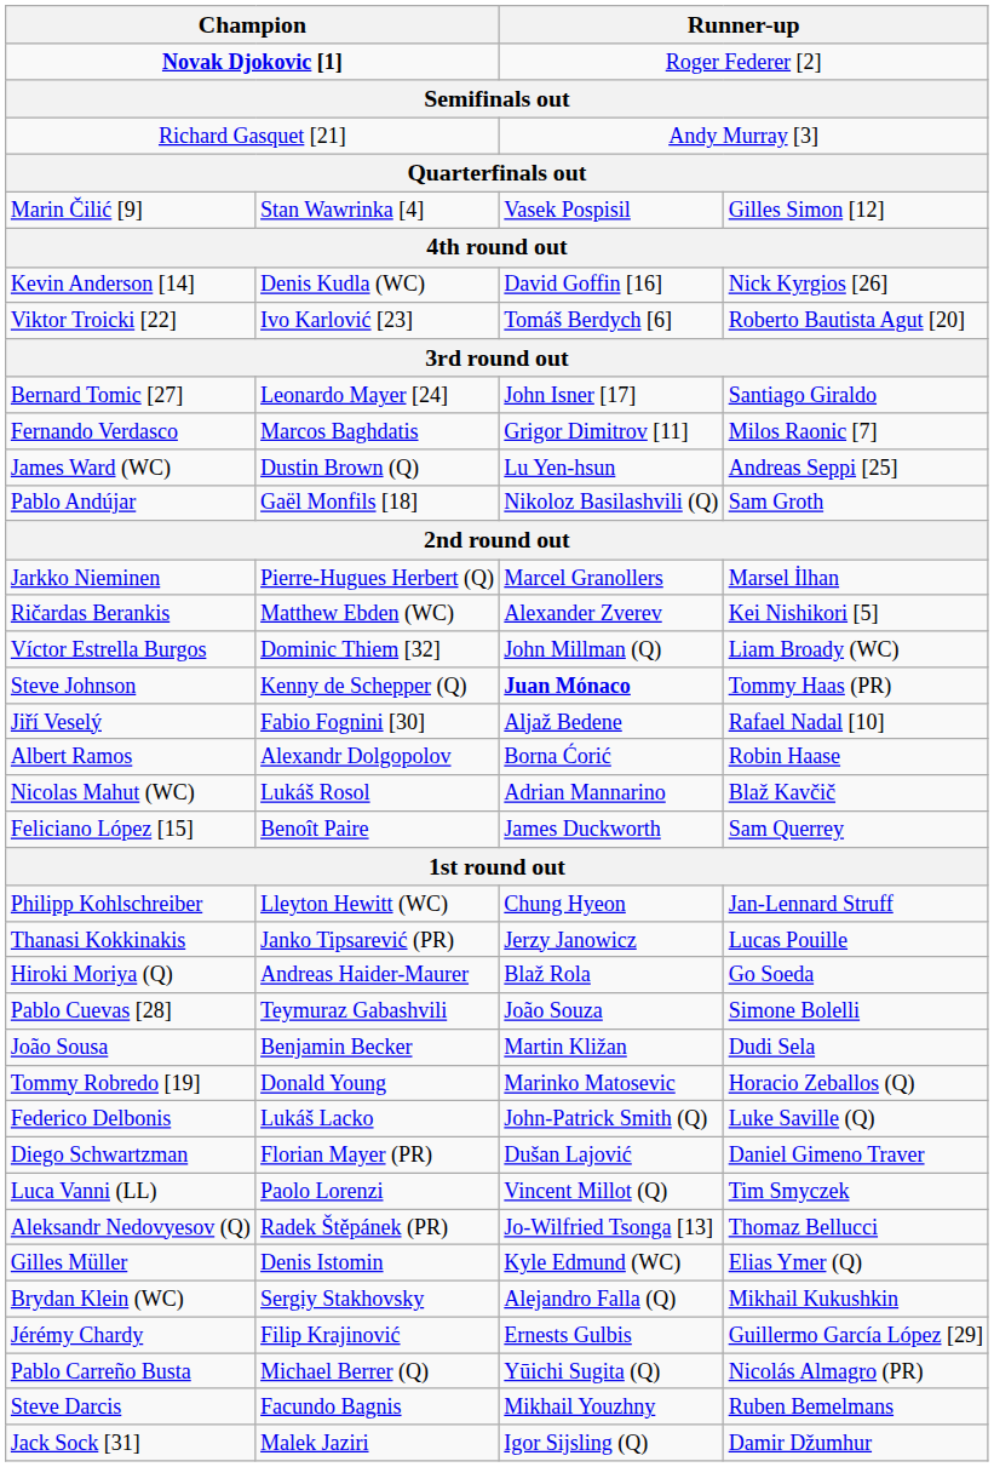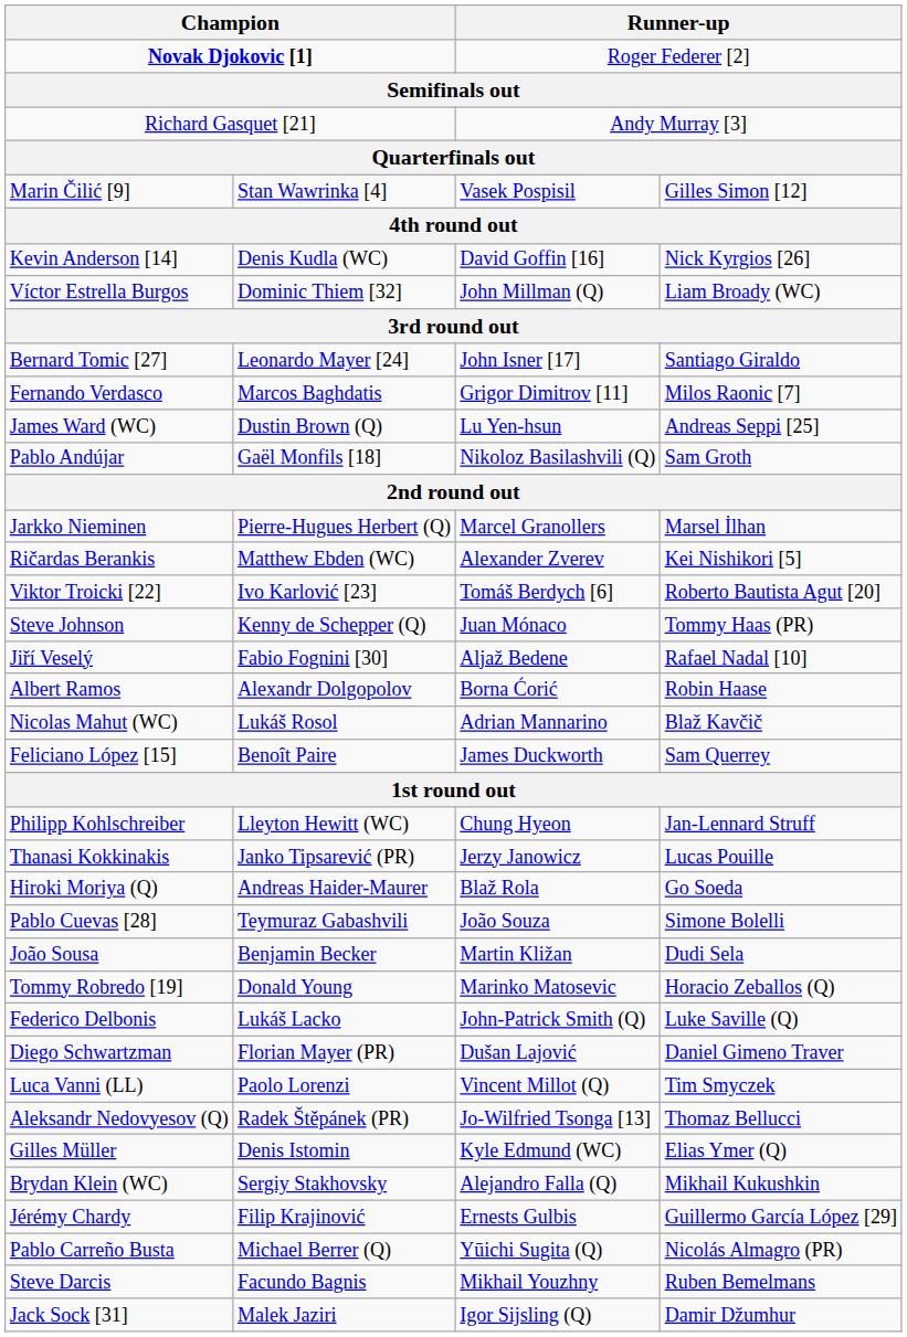 <table class="wikitable collapsible collapsed" style="font-size:90%">
 <tr style="font-size:110%">
 <th colspan="2"><strong>Champion</strong></th>
 <th colspan="2">Runner-up</th>
 </tr>
 <tr style="text-align:center;">
 <td colspan="2"> <strong><a href='#'>Novak Djokovic</a> [1]</strong></td>
 <td colspan="2"> <a href='#'>Roger Federer</a> [2]</td>
 </tr>
 <tr style="font-size:110%">
 <th colspan="4">Semifinals out</th>
 </tr>
 <tr style="text-align:center;">
 <td colspan="2"> <a href='#'>Richard Gasquet</a> [21]</td>
 <td colspan="2"> <a href='#'>Andy Murray</a> [3]</td>
 </tr>
 <tr style="font-size:110%">
 <th colspan="4">Quarterfinals out</th>
 </tr>
 <tr>
 <td> <a href='#'>Marin Čilić</a> [9]</td>
 <td> <a href='#'>Stan Wawrinka</a> [4]</td>
 <td> <a href='#'>Vasek Pospisil</a></td>
 <td> <a href='#'>Gilles Simon</a> [12]</td>
 </tr>
 <tr style="font-size:110%">
 <th colspan="4">4th round out</th>
 </tr>
 <tr>
 <td> <a href='#'>Kevin Anderson</a> [14]</td>
 <td> <a href='#'>Denis Kudla</a> (WC)</td>
 <td> <a href='#'>David Goffin</a> [16]</td>
 <td> <a href='#'>Nick Kyrgios</a> [26]</td>
 </tr>
 <tr>
-<td> <a href='#'>Viktor Troicki</a> [22]</td>
-<td> <a href='#'>Ivo Karlović</a> [23]</td>
-<td> <a href='#'>Tomáš Berdych</a> [6]</td>
-<td> <a href='#'>Roberto Bautista Agut</a> [20]</td>
+<td> <a href='#'>Víctor Estrella Burgos</a></td>
+<td> <a href='#'>Dominic Thiem</a> [32]</td>
+<td> <a href='#'>John Millman</a> (Q)</td>
+<td> <a href='#'>Liam Broady</a> (WC)</td>
 </tr>
 <tr style="font-size:110%">
 <th colspan="4">3rd round out</th>
 </tr>
 <tr>
 <td> <a href='#'>Bernard Tomic</a> [27]</td>
 <td> <a href='#'>Leonardo Mayer</a> [24]</td>
 <td> <a href='#'>John Isner</a> [17]</td>
 <td> <a href='#'>Santiago Giraldo</a></td>
 </tr>
 <tr>
 <td> <a href='#'>Fernando Verdasco</a></td>
 <td> <a href='#'>Marcos Baghdatis</a></td>
 <td> <a href='#'>Grigor Dimitrov</a> [11]</td>
 <td> <a href='#'>Milos Raonic</a> [7]</td>
 </tr>
 <tr>
 <td> <a href='#'>James Ward</a> (WC)</td>
 <td> <a href='#'>Dustin Brown</a> (Q)</td>
 <td> <a href='#'>Lu Yen-hsun</a></td>
 <td> <a href='#'>Andreas Seppi</a> [25]</td>
 </tr>
 <tr>
 <td> <a href='#'>Pablo Andújar</a></td>
 <td> <a href='#'>Gaël Monfils</a> [18]</td>
 <td> <a href='#'>Nikoloz Basilashvili</a> (Q)</td>
 <td> <a href='#'>Sam Groth</a></td>
 </tr>
 <tr style="font-size:110%">
 <th colspan="4">2nd round out</th>
 </tr>
 <tr>
 <td> <a href='#'>Jarkko Nieminen</a></td>
 <td> <a href='#'>Pierre-Hugues Herbert</a> (Q)</td>
 <td> <a href='#'>Marcel Granollers</a></td>
 <td> <a href='#'>Marsel İlhan</a></td>
 </tr>
 <tr>
 <td> <a href='#'>Ričardas Berankis</a></td>
 <td> <a href='#'>Matthew Ebden</a> (WC)</td>
 <td> <a href='#'>Alexander Zverev</a></td>
 <td> <a href='#'>Kei Nishikori</a> [5]</td>
 </tr>
 <tr>
-<td> <a href='#'>Víctor Estrella Burgos</a></td>
-<td> <a href='#'>Dominic Thiem</a> [32]</td>
-<td> <a href='#'>John Millman</a> (Q)</td>
-<td> <a href='#'>Liam Broady</a> (WC)</td>
+<td> <a href='#'>Viktor Troicki</a> [22]</td>
+<td> <a href='#'>Ivo Karlović</a> [23]</td>
+<td> <a href='#'>Tomáš Berdych</a> [6]</td>
+<td> <a href='#'>Roberto Bautista Agut</a> [20]</td>
 </tr>
 <tr>
 <td> <a href='#'>Steve Johnson</a></td>
 <td> <a href='#'>Kenny de Schepper</a> (Q)</td>
-<td><strong> <a href='#'>Juan Mónaco</a></strong></td>
+<td> <a href='#'>Juan Mónaco</a></td>
 <td> <a href='#'>Tommy Haas</a> (PR)</td>
 </tr>
 <tr>
 <td> <a href='#'>Jiří Veselý</a></td>
 <td> <a href='#'>Fabio Fognini</a> [30]</td>
 <td> <a href='#'>Aljaž Bedene</a></td>
 <td> <a href='#'>Rafael Nadal</a> [10]</td>
 </tr>
 <tr>
 <td> <a href='#'>Albert Ramos</a></td>
 <td> <a href='#'>Alexandr Dolgopolov</a></td>
 <td> <a href='#'>Borna Ćorić</a></td>
 <td> <a href='#'>Robin Haase</a></td>
 </tr>
 <tr>
 <td> <a href='#'>Nicolas Mahut</a> (WC)</td>
 <td> <a href='#'>Lukáš Rosol</a></td>
 <td> <a href='#'>Adrian Mannarino</a></td>
 <td> <a href='#'>Blaž Kavčič</a></td>
 </tr>
 <tr>
 <td> <a href='#'>Feliciano López</a> [15]</td>
 <td> <a href='#'>Benoît Paire</a></td>
 <td> <a href='#'>James Duckworth</a></td>
 <td> <a href='#'>Sam Querrey</a></td>
 </tr>
 <tr style="font-size:110%">
 <th colspan="4">1st round out</th>
 </tr>
 <tr>
 <td> <a href='#'>Philipp Kohlschreiber</a></td>
 <td> <a href='#'>Lleyton Hewitt</a> (WC)</td>
 <td> <a href='#'>Chung Hyeon</a></td>
 <td> <a href='#'>Jan-Lennard Struff</a></td>
 </tr>
 <tr>
 <td> <a href='#'>Thanasi Kokkinakis</a></td>
 <td> <a href='#'>Janko Tipsarević</a> (PR)</td>
 <td> <a href='#'>Jerzy Janowicz</a></td>
 <td> <a href='#'>Lucas Pouille</a></td>
 </tr>
 <tr>
 <td> <a href='#'>Hiroki Moriya</a> (Q)</td>
 <td> <a href='#'>Andreas Haider-Maurer</a></td>
 <td> <a href='#'>Blaž Rola</a></td>
 <td> <a href='#'>Go Soeda</a></td>
 </tr>
 <tr>
 <td> <a href='#'>Pablo Cuevas</a> [28]</td>
 <td> <a href='#'>Teymuraz Gabashvili</a></td>
 <td> <a href='#'>João Souza</a></td>
 <td> <a href='#'>Simone Bolelli</a></td>
 </tr>
 <tr>
 <td> <a href='#'>João Sousa</a></td>
 <td> <a href='#'>Benjamin Becker</a></td>
 <td> <a href='#'>Martin Kližan</a></td>
 <td> <a href='#'>Dudi Sela</a></td>
 </tr>
 <tr>
 <td> <a href='#'>Tommy Robredo</a> [19]</td>
 <td> <a href='#'>Donald Young</a></td>
 <td> <a href='#'>Marinko Matosevic</a></td>
 <td> <a href='#'>Horacio Zeballos</a> (Q)</td>
 </tr>
 <tr>
 <td> <a href='#'>Federico Delbonis</a></td>
 <td> <a href='#'>Lukáš Lacko</a></td>
 <td> <a href='#'>John-Patrick Smith</a> (Q)</td>
 <td> <a href='#'>Luke Saville</a> (Q)</td>
 </tr>
 <tr>
 <td> <a href='#'>Diego Schwartzman</a></td>
 <td> <a href='#'>Florian Mayer</a> (PR)</td>
 <td> <a href='#'>Dušan Lajović</a></td>
 <td> <a href='#'>Daniel Gimeno Traver</a></td>
 </tr>
 <tr>
 <td> <a href='#'>Luca Vanni</a> (LL)</td>
 <td> <a href='#'>Paolo Lorenzi</a></td>
 <td> <a href='#'>Vincent Millot</a> (Q)</td>
 <td> <a href='#'>Tim Smyczek</a></td>
 </tr>
 <tr>
 <td> <a href='#'>Aleksandr Nedovyesov</a> (Q)</td>
 <td> <a href='#'>Radek Štěpánek</a> (PR)</td>
 <td> <a href='#'>Jo-Wilfried Tsonga</a> [13]</td>
 <td> <a href='#'>Thomaz Bellucci</a></td>
 </tr>
 <tr>
 <td> <a href='#'>Gilles Müller</a></td>
 <td> <a href='#'>Denis Istomin</a></td>
 <td> <a href='#'>Kyle Edmund</a> (WC)</td>
 <td> <a href='#'>Elias Ymer</a> (Q)</td>
 </tr>
 <tr>
 <td> <a href='#'>Brydan Klein</a> (WC)</td>
 <td> <a href='#'>Sergiy Stakhovsky</a></td>
 <td> <a href='#'>Alejandro Falla</a> (Q)</td>
 <td> <a href='#'>Mikhail Kukushkin</a></td>
 </tr>
 <tr>
 <td> <a href='#'>Jérémy Chardy</a></td>
 <td> <a href='#'>Filip Krajinović</a></td>
 <td> <a href='#'>Ernests Gulbis</a></td>
 <td> <a href='#'>Guillermo García López</a> [29]</td>
 </tr>
 <tr>
 <td> <a href='#'>Pablo Carreño Busta</a></td>
 <td> <a href='#'>Michael Berrer</a> (Q)</td>
 <td> <a href='#'>Yūichi Sugita</a> (Q)</td>
 <td> <a href='#'>Nicolás Almagro</a> (PR)</td>
 </tr>
 <tr>
 <td> <a href='#'>Steve Darcis</a></td>
 <td> <a href='#'>Facundo Bagnis</a></td>
 <td> <a href='#'>Mikhail Youzhny</a></td>
 <td> <a href='#'>Ruben Bemelmans</a></td>
 </tr>
 <tr>
 <td> <a href='#'>Jack Sock</a> [31]</td>
 <td> <a href='#'>Malek Jaziri</a></td>
 <td> <a href='#'>Igor Sijsling</a> (Q)</td>
 <td> <a href='#'>Damir Džumhur</a></td>
 </tr>
 </table>
